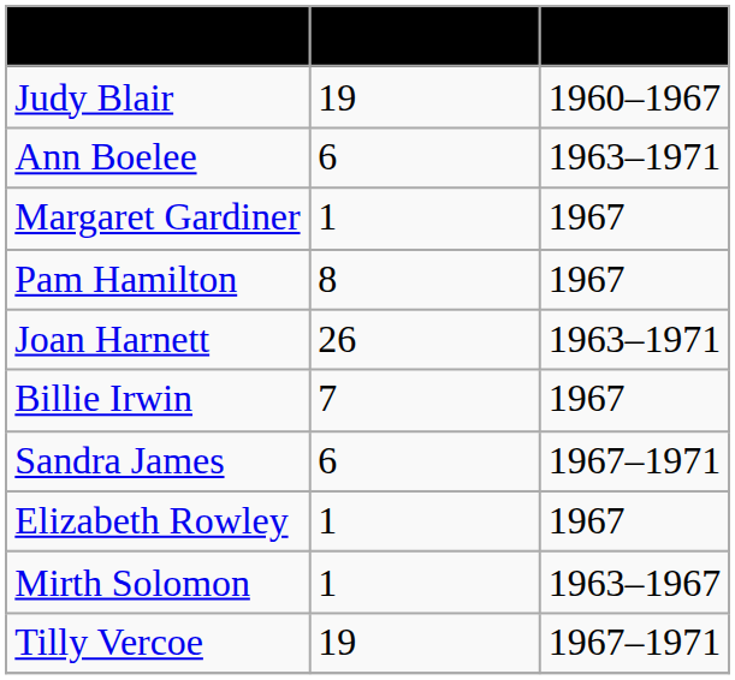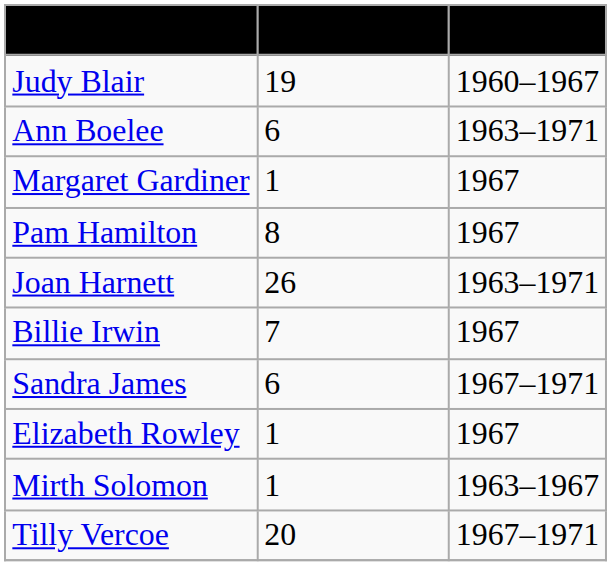 <table class="wikitable collapsible" border="1">
 <tr>
 <th style="background:black;"><span>Player</span></th>
 <th style="background:black;"><span>Appearances</span></th>
 <th style="background:black;"><span>Years</span></th>
 </tr>
 <tr>
 <td><a href='#'>Judy Blair</a></td>
 <td>19</td>
 <td>1960–1967</td>
 </tr>
 <tr>
 <td><a href='#'>Ann Boelee</a></td>
 <td>6</td>
 <td>1963–1971</td>
 </tr>
 <tr>
 <td><a href='#'>Margaret Gardiner</a></td>
 <td>1</td>
 <td>1967</td>
 </tr>
 <tr>
 <td><a href='#'>Pam Hamilton</a></td>
 <td>8</td>
 <td>1967</td>
 </tr>
 <tr>
 <td><a href='#'>Joan Harnett</a></td>
 <td>26</td>
 <td>1963–1971</td>
 </tr>
 <tr>
 <td><a href='#'>Billie Irwin</a></td>
 <td>7</td>
 <td>1967</td>
 </tr>
 <tr>
 <td><a href='#'>Sandra James</a></td>
 <td>6</td>
 <td>1967–1971</td>
 </tr>
 <tr>
 <td><a href='#'>Elizabeth Rowley</a></td>
 <td>1</td>
 <td>1967</td>
 </tr>
 <tr>
 <td><a href='#'>Mirth Solomon</a></td>
 <td>1</td>
 <td>1963–1967</td>
 </tr>
 <tr>
 <td><a href='#'>Tilly Vercoe</a></td>
-<td>19</td>
+<td>20</td>
 <td>1967–1971</td>
 </tr>
 <tr>
 </tr>
 </table>
